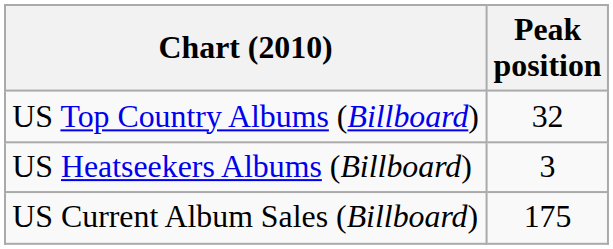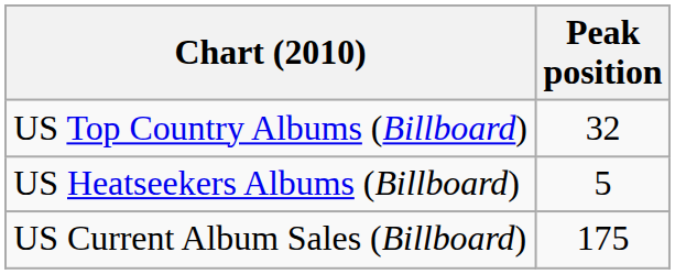 <table class="wikitable">
 <tr>
 <th>Chart (2010)</th>
 <th>Peak<br>position</th>
 </tr>
 <tr>
 <td>US <a href='#'>Top Country Albums</a> (<em><a href='#'>Billboard</a></em>)</td>
 <td align="center">32</td>
 </tr>
 <tr>
 <td>US <a href='#'>Heatseekers Albums</a> (<em>Billboard</em>)</td>
-<td align="center">3</td>
+<td align="center">5</td>
 </tr>
 <tr>
 <td>US Current Album Sales (<em>Billboard</em>)</td>
 <td align="center">175</td>
 </tr>
 </table>
